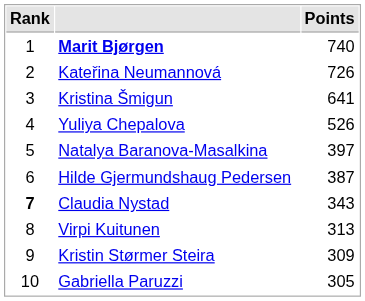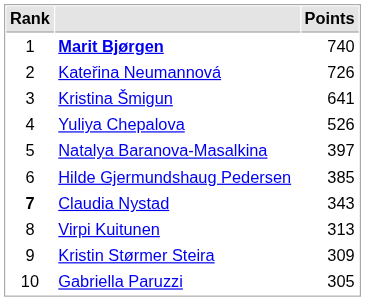 <table cellspacing="1" cellpadding="3" style="border:1px solid #AAAAAA;font-size:86%">
 <tr style="background-color: #E4E4E4;">
 <th style="border-bottom:1px solid #AAAAAA" width=10>Rank</th>
 <th style="border-bottom:1px solid #AAAAAA" width=200></th>
 <th style="border-bottom:1px solid #AAAAAA" width=20 align=right>Points</th>
 </tr>
 <tr>
 <td align=center>1</td>
 <td> <strong><a href='#'>Marit Bjørgen</a></strong></td>
 <td align=right>740</td>
 </tr>
 <tr>
 <td align=center>2</td>
 <td> <a href='#'>Kateřina Neumannová</a></td>
 <td align=right>726</td>
 </tr>
 <tr>
 <td align=center>3</td>
 <td> <a href='#'>Kristina Šmigun</a></td>
 <td align=right>641</td>
 </tr>
 <tr>
 <td align=center>4</td>
 <td> <a href='#'>Yuliya Chepalova</a></td>
 <td align=right>526</td>
 </tr>
 <tr>
 <td align=center>5</td>
 <td> <a href='#'>Natalya Baranova-Masalkina</a></td>
 <td align=right>397</td>
 </tr>
 <tr>
 <td align=center>6</td>
 <td> <a href='#'>Hilde Gjermundshaug Pedersen</a></td>
-<td align=right>387</td>
+<td align=right>385</td>
 </tr>
 <tr>
 <td align=center><strong>7</strong></td>
 <td> <a href='#'>Claudia Nystad</a></td>
 <td align=right>343</td>
 </tr>
 <tr>
 <td align=center>8</td>
 <td> <a href='#'>Virpi Kuitunen</a></td>
 <td align=right>313</td>
 </tr>
 <tr>
 <td align=center>9</td>
 <td> <a href='#'>Kristin Størmer Steira</a></td>
 <td align=right>309</td>
 </tr>
 <tr>
 <td align=center>10</td>
 <td> <a href='#'>Gabriella Paruzzi</a></td>
 <td align=right>305</td>
 </tr>
 </table>
